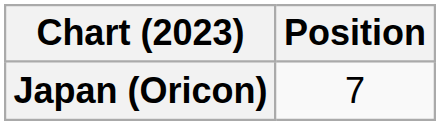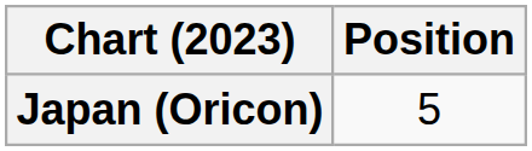 <table class="wikitable plainrowheaders" style="text-align:center">
 <tr>
 <th scope="col">Chart (2023)</th>
 <th scope="col">Position</th>
 </tr>
 <tr>
 <th scope="row">Japan (Oricon)</th>
-<td>7</td>
+<td>5</td>
 </tr>
 </table>
